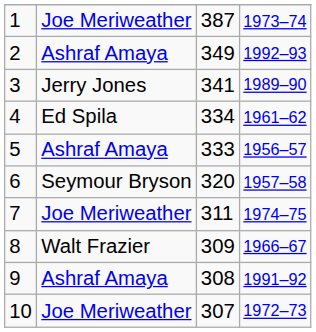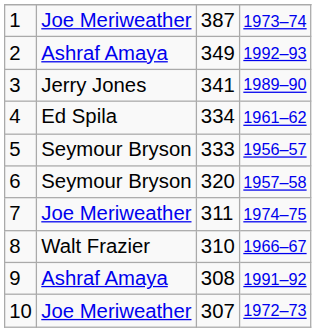 <table class="wikitable">
 <tr>
 </tr>
 <tr>
 <td>1</td>
 <td><a href='#'>Joe Meriweather</a></td>
 <td>387</td>
 <td style="font-size:80%;"><a href='#'>1973–74</a></td>
 </tr>
 <tr>
 <td>2</td>
 <td><a href='#'>Ashraf Amaya</a></td>
 <td>349</td>
 <td style="font-size:80%;"><a href='#'>1992–93</a></td>
 </tr>
 <tr>
 <td>3</td>
 <td>Jerry Jones</td>
 <td>341</td>
 <td style="font-size:80%;"><a href='#'>1989–90</a></td>
 </tr>
 <tr>
 <td>4</td>
 <td>Ed Spila</td>
 <td>334</td>
 <td style="font-size:80%;"><a href='#'>1961–62</a></td>
 </tr>
 <tr>
 <td>5</td>
-<td><a href='#'>Ashraf Amaya</a></td>
+<td>Seymour Bryson</td>
 <td>333</td>
 <td style="font-size:80%;"><a href='#'>1956–57</a></td>
 </tr>
 <tr>
 <td>6</td>
 <td>Seymour Bryson</td>
 <td>320</td>
 <td style="font-size:80%;"><a href='#'>1957–58</a></td>
 </tr>
 <tr>
 <td>7</td>
 <td><a href='#'>Joe Meriweather</a></td>
 <td>311</td>
 <td style="font-size:80%;"><a href='#'>1974–75</a></td>
 </tr>
 <tr>
 <td>8</td>
 <td>Walt Frazier</td>
-<td>309</td>
+<td>310</td>
 <td style="font-size:80%;"><a href='#'>1966–67</a></td>
 </tr>
 <tr>
 <td>9</td>
 <td><a href='#'>Ashraf Amaya</a></td>
 <td>308</td>
 <td style="font-size:80%;"><a href='#'>1991–92</a></td>
 </tr>
 <tr>
 <td>10</td>
 <td><a href='#'>Joe Meriweather</a></td>
 <td>307</td>
 <td style="font-size:80%;"><a href='#'>1972–73</a></td>
 </tr>
 </table>
